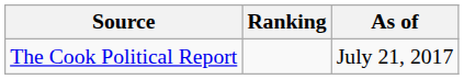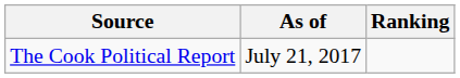 <table class="wikitable" style="text-align:center">
 <tr>
 <th>Source</th>
+<th>As of</th>
 <th>Ranking</th>
-<th>As of</th>
 </tr>
 <tr>
 <td align=left><a href='#'>The Cook Political Report</a></td>
+<td>July 21, 2017</td>
 <td></td>
-<td>July 21, 2017</td>
 </tr>
 </table>
